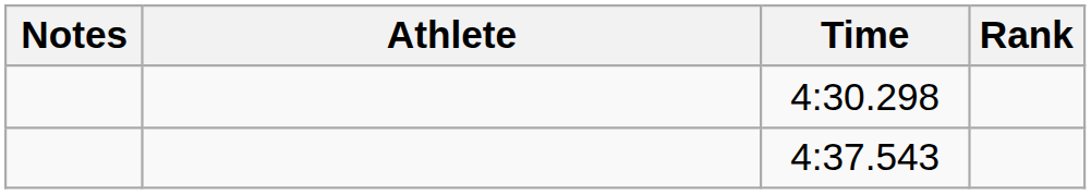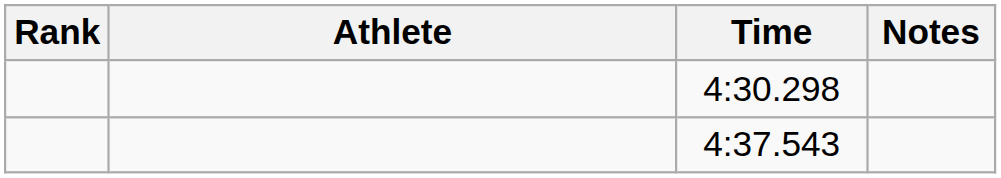 <table class=wikitable style="text-align:center">
 <tr>
-<th width=50>Notes</th>
+<th width=40>Rank</th>
 <th width=250>Athlete</th>
 <th width=80>Time</th>
-<th width=40>Rank</th>
+<th width=50>Notes</th>
 </tr>
 <tr>
 <td></td>
 <td align=left></td>
 <td>4:30.298</td>
 <td></td>
 </tr>
 <tr>
 <td></td>
 <td align=left></td>
 <td>4:37.543</td>
 <td></td>
 </tr>
 </table>
